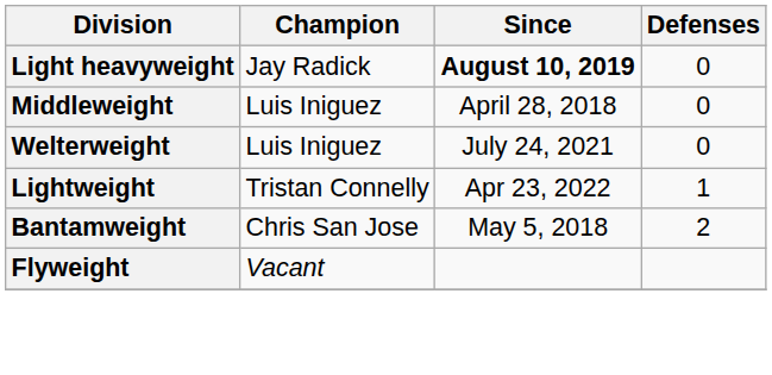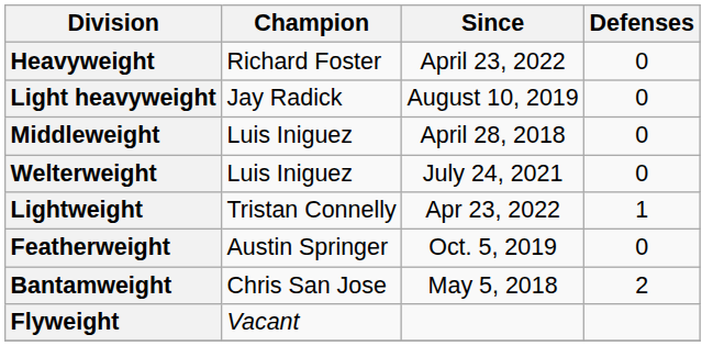 <table class="wikitable">
 <tr>
 <th>Division</th>
 <th>Champion</th>
 <th>Since</th>
 <th>Defenses</th>
 </tr>
 <tr>
+<th style="text-align:left;">Heavyweight</th>
+<td> Richard Foster</td>
+<td style="text-align:center;">April 23, 2022</td>
+<td style="text-align:center;">0</td>
+</tr>
+<tr>
 <th style="text-align:left;">Light heavyweight</th>
 <td> Jay Radick</td>
-<td style="text-align:center;"><strong>August 10, 2019</strong></td>
+<td style="text-align:center;">August 10, 2019</td>
 <td style="text-align:center;">0</td>
 </tr>
 <tr>
 <th style="text-align:left;">Middleweight</th>
 <td> Luis Iniguez</td>
 <td style="text-align:center;">April 28, 2018</td>
 <td style="text-align:center;">0</td>
 </tr>
 <tr>
 <th style="text-align:left;">Welterweight</th>
 <td> Luis Iniguez</td>
 <td style="text-align:center;">July 24, 2021</td>
 <td style="text-align:center;">0</td>
 </tr>
 <tr>
 <th style="text-align:left;">Lightweight</th>
 <td> Tristan Connelly</td>
 <td style="text-align:center;">Apr 23, 2022</td>
 <td style="text-align:center;">1</td>
 </tr>
 <tr>
+<th style="text-align:left;">Featherweight</th>
+<td> Austin Springer</td>
+<td style="text-align:center;">Oct. 5, 2019</td>
+<td style="text-align:center;">0</td>
+</tr>
+<tr>
 <th style="text-align:left;">Bantamweight</th>
 <td> Chris San Jose</td>
 <td style="text-align:center;">May 5, 2018</td>
 <td style="text-align:center;">2</td>
 </tr>
 <tr>
 <th style="text-align:left;">Flyweight</th>
 <td><em>Vacant</em></td>
 <td></td>
 <td></td>
 </tr>
 <tr>
 </tr>
 </table>
